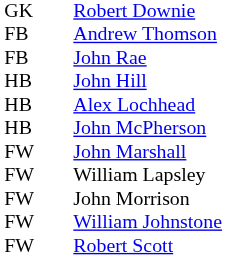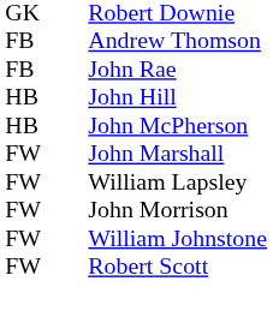 <table style="font-size:90%; margin:0.2em auto;" cellspacing="0" cellpadding="0">
 <tr>
 <th width="25"></th>
 <th width="25"></th>
 </tr>
 <tr>
 <td>GK</td>
 <td></td>
 <td> <a href='#'>Robert Downie</a></td>
 </tr>
 <tr>
 <td>FB</td>
 <td></td>
 <td> <a href='#'>Andrew Thomson</a></td>
 </tr>
 <tr>
 <td>FB</td>
 <td></td>
 <td> <a href='#'>John Rae</a></td>
 </tr>
 <tr>
 <td>HB</td>
 <td></td>
 <td> <a href='#'>John Hill</a></td>
-</tr>
-<tr>
-<td>HB</td>
-<td></td>
-<td> <a href='#'>Alex Lochhead</a></td>
 </tr>
 <tr>
 <td>HB</td>
 <td></td>
 <td> <a href='#'>John McPherson</a></td>
 </tr>
 <tr>
 <td>FW</td>
 <td></td>
 <td> <a href='#'>John Marshall</a></td>
 </tr>
 <tr>
 <td>FW</td>
 <td></td>
 <td> William Lapsley</td>
 </tr>
 <tr>
 <td>FW</td>
 <td></td>
 <td> John Morrison</td>
 </tr>
 <tr>
 <td>FW</td>
 <td></td>
 <td> <a href='#'>William Johnstone</a></td>
 </tr>
 <tr>
 <td>FW</td>
 <td></td>
 <td> <a href='#'>Robert Scott</a></td>
 </tr>
 </table>
